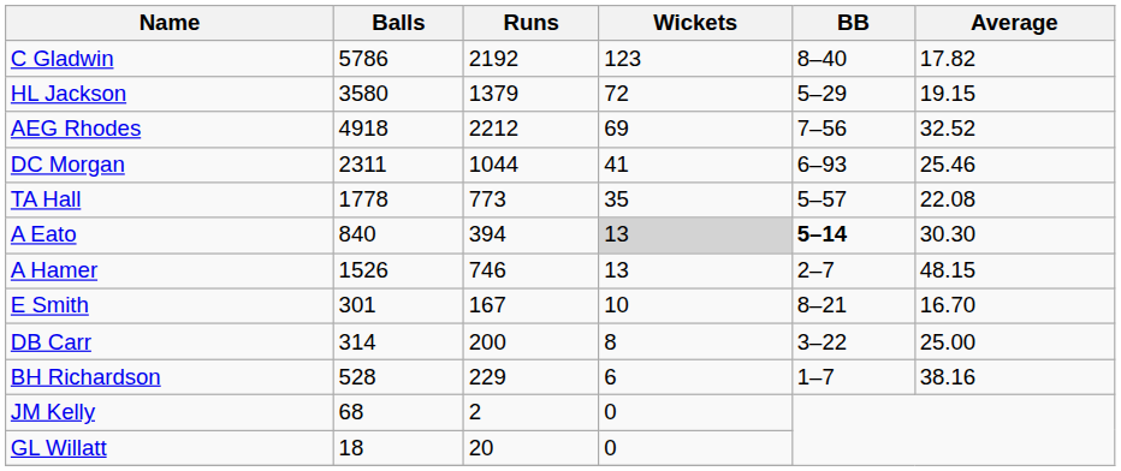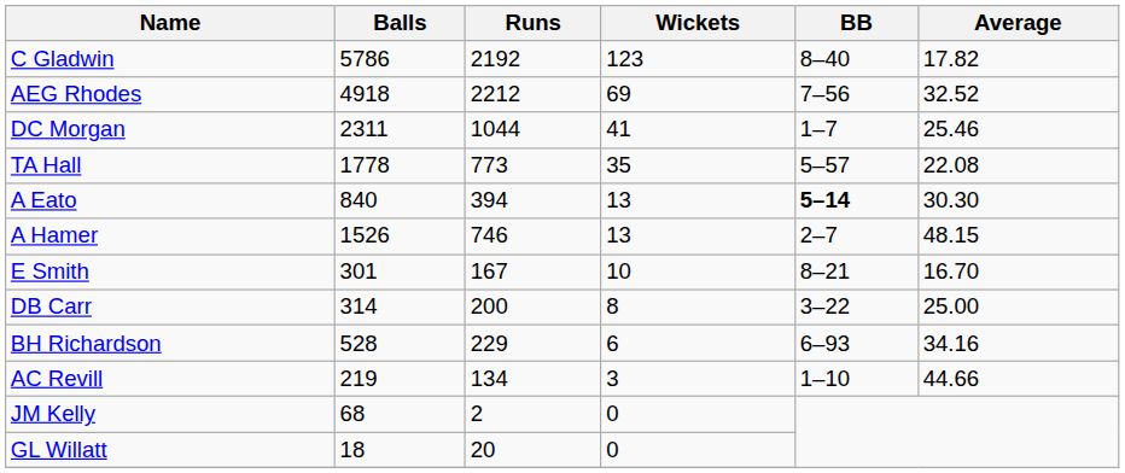 <table class="wikitable sortable" width="90%">
 <tr bgcolor="#efefef">
 <th>Name</th>
 <th>Balls</th>
 <th>Runs</th>
 <th>Wickets</th>
 <th>BB</th>
 <th>Average</th>
 </tr>
 <tr>
 <td><a href='#'>C Gladwin</a></td>
 <td>5786</td>
 <td>2192</td>
 <td>123</td>
 <td>8–40</td>
 <td>17.82</td>
 </tr>
 <tr>
-<td><a href='#'>HL Jackson</a></td>
-<td>3580</td>
-<td>1379</td>
-<td>72</td>
-<td>5–29</td>
-<td>19.15</td>
-</tr>
-<tr>
 <td><a href='#'>AEG Rhodes</a></td>
 <td>4918</td>
 <td>2212</td>
 <td>69</td>
 <td>7–56</td>
 <td>32.52</td>
 </tr>
 <tr>
 <td><a href='#'>DC Morgan</a></td>
 <td>2311</td>
 <td>1044</td>
 <td>41</td>
-<td>6–93</td>
+<td>1–7</td>
 <td>25.46</td>
 </tr>
 <tr>
 <td><a href='#'>TA Hall</a></td>
 <td>1778</td>
 <td>773</td>
 <td>35</td>
 <td>5–57</td>
 <td>22.08</td>
 </tr>
 <tr>
 <td><a href='#'>A Eato</a></td>
 <td>840</td>
 <td>394</td>
-<td style="background: lightgrey;">13</td>
+<td>13</td>
 <td><strong>5–14</strong></td>
 <td>30.30</td>
 </tr>
 <tr>
 <td><a href='#'>A Hamer</a></td>
 <td>1526</td>
 <td>746</td>
 <td>13</td>
 <td>2–7</td>
 <td>48.15</td>
 </tr>
 <tr>
 <td><a href='#'>E Smith</a></td>
 <td>301</td>
 <td>167</td>
 <td>10</td>
 <td>8–21</td>
 <td>16.70</td>
 </tr>
 <tr>
 <td><a href='#'>DB Carr</a></td>
 <td>314</td>
 <td>200</td>
 <td>8</td>
 <td>3–22</td>
 <td>25.00</td>
 </tr>
 <tr>
 <td><a href='#'>BH Richardson</a></td>
 <td>528</td>
 <td>229</td>
 <td>6</td>
-<td>1–7</td>
-<td>38.16</td>
+<td>6–93</td>
+<td>34.16</td>
+</tr>
+<tr>
+<td><a href='#'>AC Revill</a></td>
+<td>219</td>
+<td>134</td>
+<td>3</td>
+<td>1–10</td>
+<td>44.66</td>
 </tr>
 <tr>
 <td><a href='#'>JM Kelly</a></td>
 <td>68</td>
 <td>2</td>
 <td>0</td>
 </tr>
 <tr>
 <td><a href='#'>GL Willatt</a></td>
 <td>18</td>
 <td>20</td>
 <td>0</td>
 </tr>
 <tr>
 </tr>
 </table>
